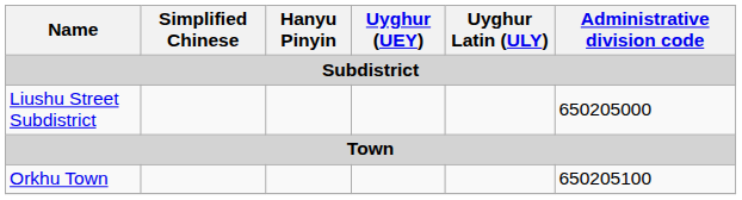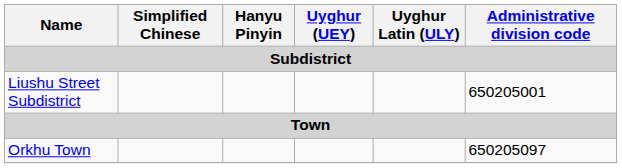 <table class="wikitable" align="center" style="width:50%; border="1">
 <tr>
 <th>Name</th>
 <th>Simplified Chinese</th>
 <th>Hanyu Pinyin</th>
 <th><a href='#'>Uyghur</a> (<a href='#'>UEY</a>)</th>
 <th>Uyghur Latin (<a href='#'>ULY</a>)</th>
 <th><a href='#'>Administrative division code</a></th>
 </tr>
 <tr --------->
 <td colspan="7"  style="text-align:center; background:#d3d3d3;"><strong>Subdistrict</strong></td>
 </tr>
 <tr --------->
 <td><a href='#'>Liushu Street Subdistrict</a></td>
 <td></td>
 <td></td>
 <td></td>
 <td></td>
-<td>650205000</td>
+<td>650205001</td>
 </tr>
 <tr --------->
 <td colspan="7"  style="text-align:center; background:#d3d3d3;"><strong>Town</strong></td>
 </tr>
 <tr --------->
 <td><a href='#'>Orkhu Town</a></td>
 <td></td>
 <td></td>
 <td></td>
 <td></td>
-<td>650205100</td>
+<td>650205097</td>
 </tr>
 <tr>
 </tr>
 </table>
